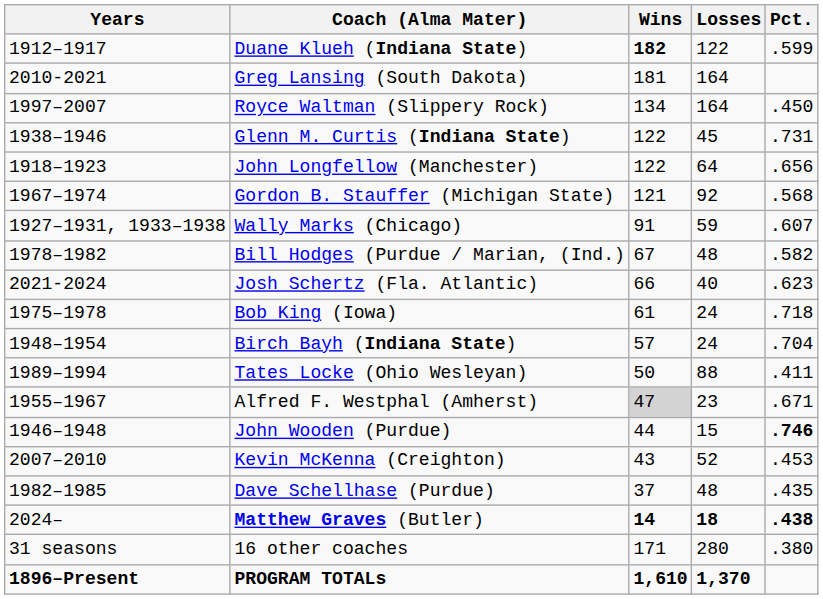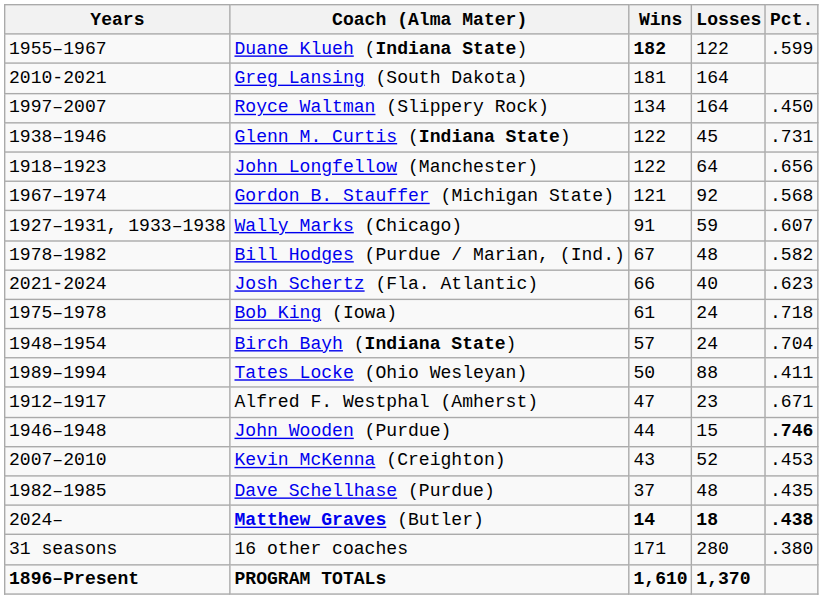 <table class="wikitable">
 <tr>
 <th>Years</th>
 <th>Coach (Alma Mater)</th>
 <th>Wins</th>
 <th>Losses</th>
 <th>Pct.</th>
 </tr>
 <tr>
-<td>1912–1917</td>
+<td>1955–1967</td>
 <td><a href='#'>Duane Klueh</a> (<strong>Indiana State</strong>)</td>
 <td><strong>182</strong></td>
 <td>122</td>
 <td>.599</td>
 </tr>
 <tr>
 <td>2010-2021</td>
 <td><a href='#'>Greg Lansing</a> (South Dakota)</td>
 <td>181</td>
 <td>164</td>
 <td></td>
 </tr>
 <tr>
 <td>1997–2007</td>
 <td><a href='#'>Royce Waltman</a> (Slippery Rock)</td>
 <td>134</td>
 <td>164</td>
 <td>.450</td>
 </tr>
 <tr>
 <td>1938–1946</td>
 <td><a href='#'>Glenn M. Curtis</a> (<strong>Indiana State</strong>)</td>
 <td>122</td>
 <td>45</td>
 <td>.731</td>
 </tr>
 <tr>
 <td>1918–1923</td>
 <td><a href='#'>John Longfellow</a> (Manchester)</td>
 <td>122</td>
 <td>64</td>
 <td>.656</td>
 </tr>
 <tr>
 <td>1967–1974</td>
 <td><a href='#'>Gordon B. Stauffer</a> (Michigan State)</td>
 <td>121</td>
 <td>92</td>
 <td>.568</td>
 </tr>
 <tr>
 <td>1927–1931, 1933–1938</td>
 <td><a href='#'>Wally Marks</a> (Chicago)</td>
 <td>91</td>
 <td>59</td>
 <td>.607</td>
 </tr>
 <tr>
 <td>1978–1982</td>
 <td><a href='#'>Bill Hodges</a> (Purdue / Marian, (Ind.)</td>
 <td>67</td>
 <td>48</td>
 <td>.582</td>
 </tr>
 <tr>
 <td>2021-2024</td>
 <td><a href='#'>Josh Schertz</a> (Fla. Atlantic)</td>
 <td>66</td>
 <td>40</td>
 <td>.623</td>
 </tr>
 <tr>
 <td>1975–1978</td>
 <td><a href='#'>Bob King</a> (Iowa)</td>
 <td>61</td>
 <td>24</td>
 <td>.718</td>
 </tr>
 <tr>
 <td>1948–1954</td>
 <td><a href='#'>Birch Bayh</a> (<strong>Indiana State</strong>)</td>
 <td>57</td>
 <td>24</td>
 <td>.704</td>
 </tr>
 <tr>
 <td>1989–1994</td>
 <td><a href='#'>Tates Locke</a> (Ohio Wesleyan)</td>
 <td>50</td>
 <td>88</td>
 <td>.411</td>
 </tr>
 <tr>
-<td>1955–1967</td>
+<td>1912–1917</td>
 <td>Alfred F. Westphal (Amherst)</td>
-<td style="background: lightgrey;">47</td>
+<td>47</td>
 <td>23</td>
 <td>.671</td>
 </tr>
 <tr>
 <td>1946–1948</td>
 <td><a href='#'>John Wooden</a> (Purdue)</td>
 <td>44</td>
 <td>15</td>
 <td><strong>.746</strong></td>
 </tr>
 <tr>
 <td>2007–2010</td>
 <td><a href='#'>Kevin McKenna</a> (Creighton)</td>
 <td>43</td>
 <td>52</td>
 <td>.453</td>
 </tr>
 <tr>
 <td>1982–1985</td>
 <td><a href='#'>Dave Schellhase</a> (Purdue)</td>
 <td>37</td>
 <td>48</td>
 <td>.435</td>
 </tr>
 <tr>
 <td>2024–</td>
 <td><strong><a href='#'>Matthew Graves</a></strong> (Butler)</td>
 <td><strong>14</strong></td>
 <td><strong>18</strong></td>
 <td><strong>.438</strong></td>
 </tr>
 <tr>
 <td>31 seasons</td>
 <td>16 other coaches</td>
 <td>171</td>
 <td>280</td>
 <td>.380</td>
 </tr>
 <tr>
 <td><strong>1896–Present</strong></td>
 <td><strong>PROGRAM TOTALs</strong></td>
 <td><strong>1,610</strong></td>
 <td><strong>1,370</strong></td>
 <td><strong></strong></td>
 </tr>
 </table>
